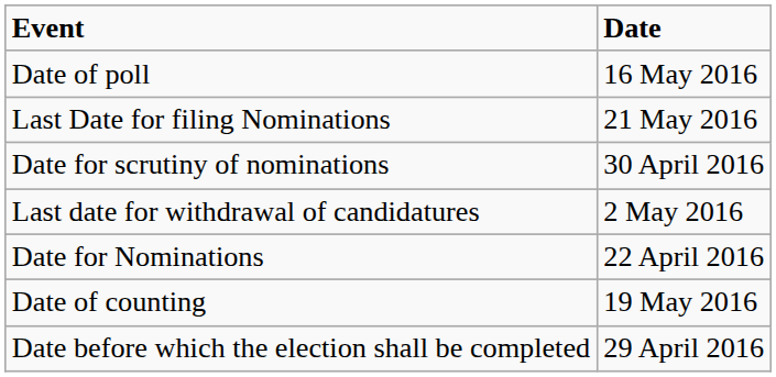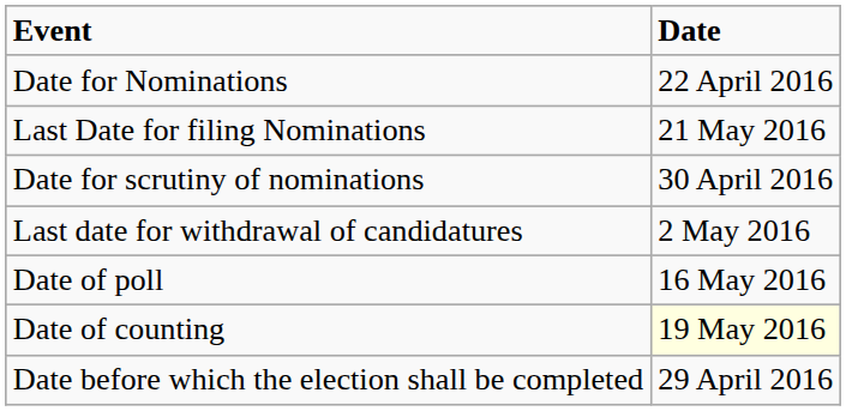 <table class="wikitable">
 <tr>
 <td><strong>Event</strong></td>
 <td><strong>Date</strong></td>
 </tr>
 <tr>
-<td>Date of poll</td>
-<td>16 May 2016</td>
+<td>Date for Nominations</td>
+<td>22 April 2016</td>
 </tr>
 <tr>
 <td>Last Date for filing Nominations</td>
 <td>21 May 2016</td>
 </tr>
 <tr>
 <td>Date for scrutiny of nominations</td>
 <td>30 April 2016</td>
 </tr>
 <tr>
 <td>Last date for withdrawal of candidatures</td>
 <td>2 May 2016</td>
 </tr>
 <tr>
-<td>Date for Nominations</td>
-<td>22 April 2016</td>
+<td>Date of poll</td>
+<td>16 May 2016</td>
 </tr>
 <tr>
 <td>Date of counting</td>
-<td>19 May 2016</td>
+<td style="background: lightyellow;">19 May 2016</td>
 </tr>
 <tr>
 <td>Date before which the election shall be completed</td>
 <td>29 April 2016</td>
 </tr>
 </table>
